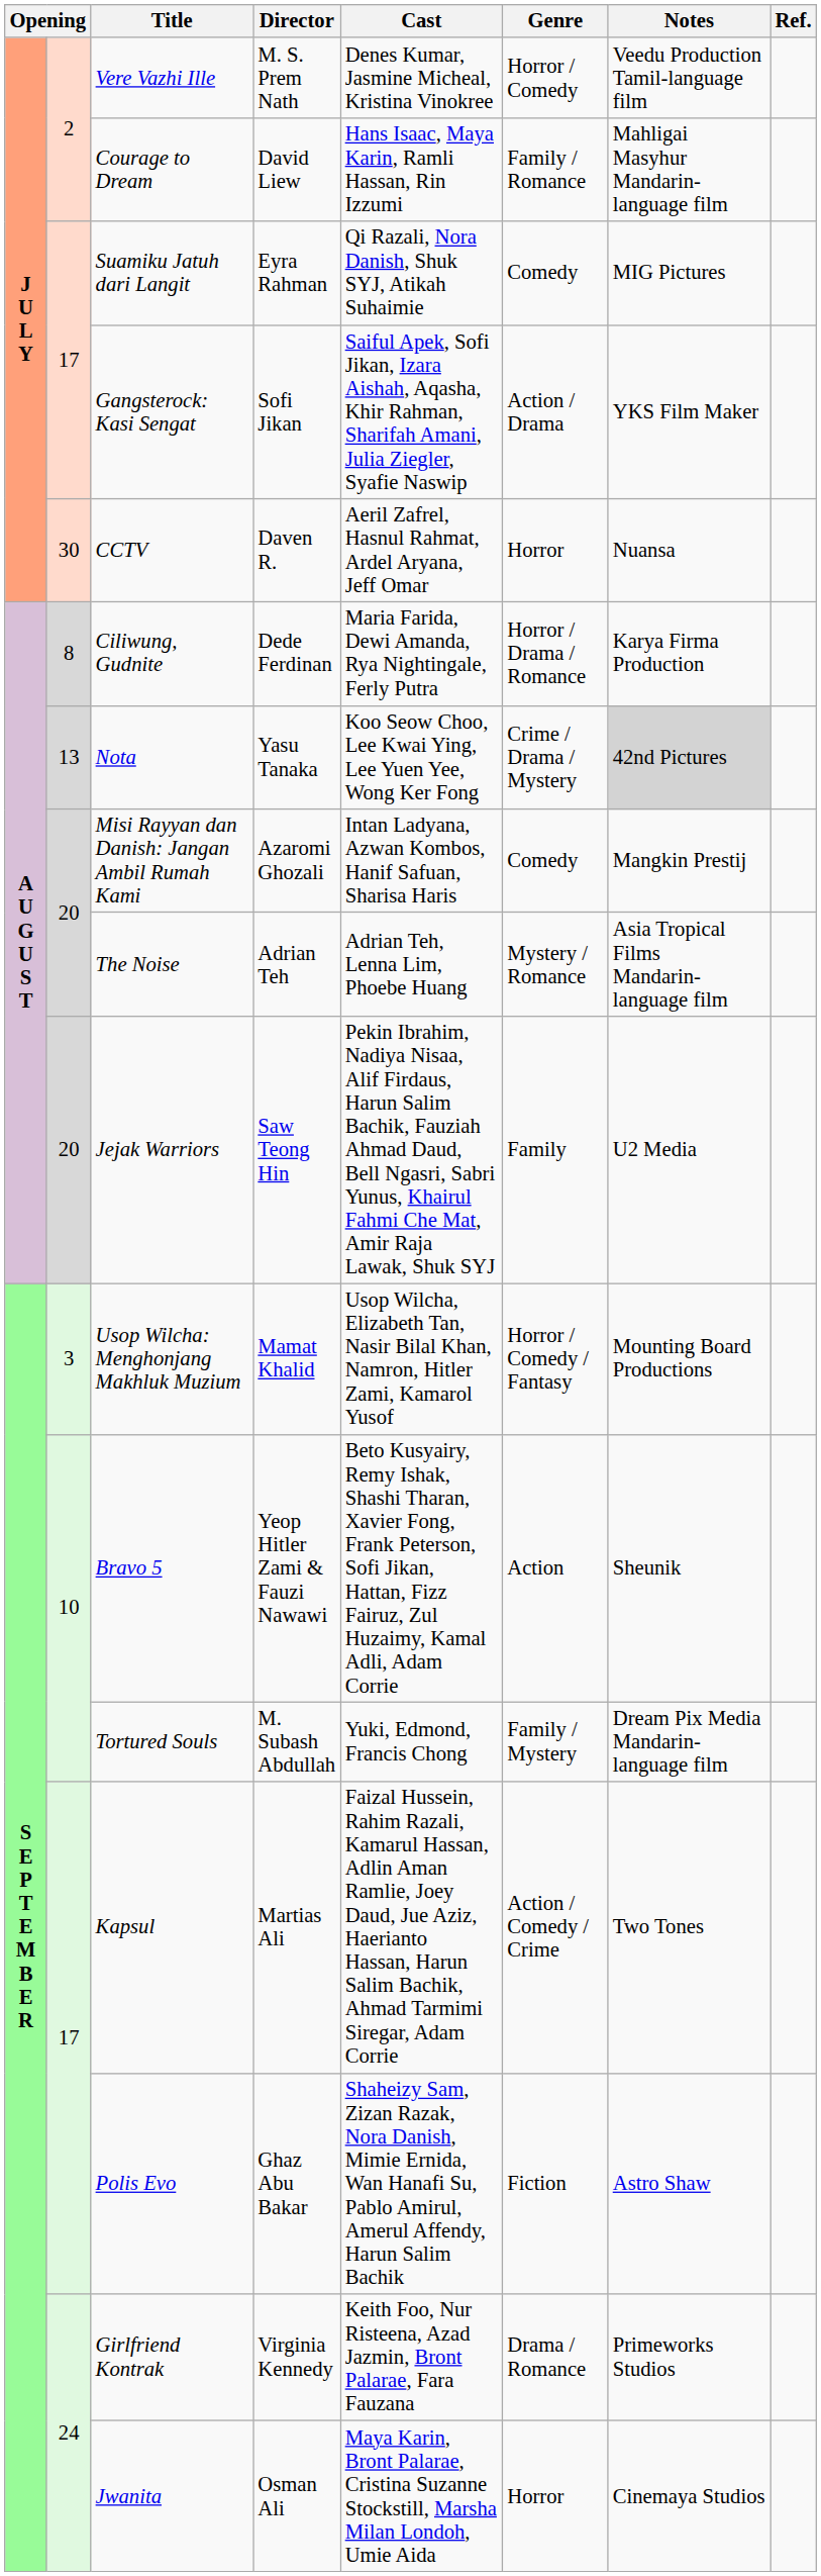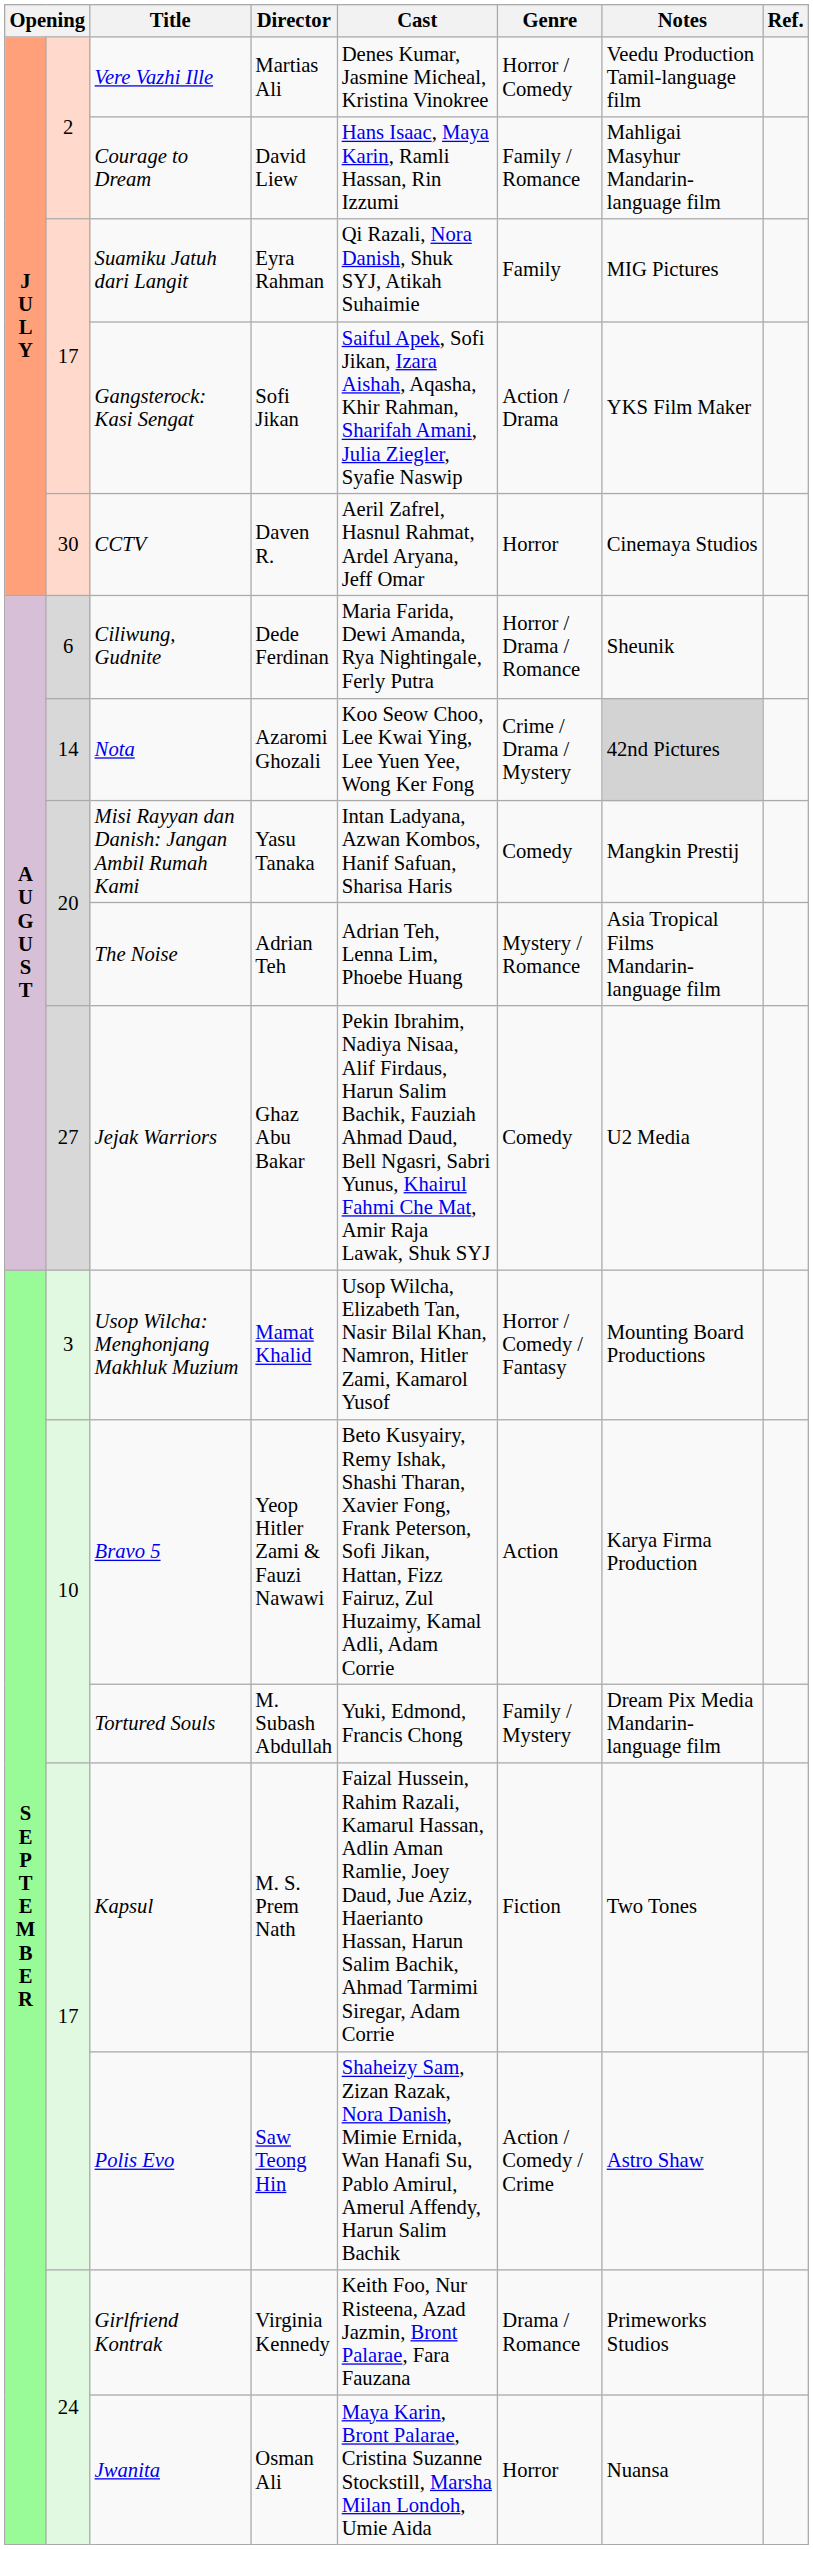 <table class="wikitable" width="100%">
 <tr>
 <th colspan="2">Opening</th>
 <th style="width:20%;">Title</th>
 <th style="width:10%;">Director</th>
 <th>Cast</th>
 <th style="width:13%">Genre</th>
 <th style="width:20%">Notes</th>
 <th>Ref.</th>
 </tr>
 <tr>
 <th rowspan=5 style="text-align:center; background:#ffa07a;">J<br>U<br>L<br>Y</th>
 <td rowspan=2 style="text-align:center; background:#ffdacc;">2</td>
 <td><em><a href='#'>Vere Vazhi Ille</a></em></td>
-<td>M. S. Prem Nath</td>
+<td>Martias Ali</td>
 <td>Denes Kumar, Jasmine Micheal, Kristina Vinokree</td>
 <td>Horror / Comedy</td>
 <td>Veedu Production<br>Tamil-language film</td>
 <td></td>
 </tr>
 <tr>
 <td><em>Courage to Dream</em></td>
 <td>David Liew</td>
 <td><a href='#'>Hans Isaac</a>, <a href='#'>Maya Karin</a>, Ramli Hassan, Rin Izzumi</td>
 <td>Family / Romance</td>
 <td>Mahligai Masyhur<br>Mandarin-language film</td>
 <td></td>
 </tr>
 <tr>
 <td rowspan=2 style="text-align:center; background:#ffdacc;">17</td>
 <td><em>Suamiku Jatuh dari Langit</em></td>
 <td>Eyra Rahman</td>
 <td>Qi Razali, <a href='#'>Nora Danish</a>, Shuk SYJ, Atikah Suhaimie</td>
-<td>Comedy</td>
+<td>Family</td>
 <td>MIG Pictures</td>
 <td></td>
 </tr>
 <tr>
 <td><em>Gangsterock: Kasi Sengat</em></td>
 <td>Sofi Jikan</td>
 <td><a href='#'>Saiful Apek</a>, Sofi Jikan, <a href='#'>Izara Aishah</a>, Aqasha, Khir Rahman, <a href='#'>Sharifah Amani</a>, <a href='#'>Julia Ziegler</a>, Syafie Naswip</td>
 <td>Action / Drama</td>
 <td>YKS Film Maker</td>
 <td></td>
 </tr>
 <tr>
 <td rowspan=1 style="text-align:center; background:#ffdacc;">30</td>
 <td><em>CCTV</em></td>
 <td>Daven R.</td>
 <td>Aeril Zafrel, Hasnul Rahmat, Ardel Aryana, Jeff Omar</td>
 <td>Horror</td>
-<td>Nuansa</td>
+<td>Cinemaya Studios</td>
 <td></td>
 </tr>
 <tr>
 <th rowspan=5 style="text-align:center; background:thistle;">A<br>U<br>G<br>U<br>S<br>T</th>
-<td rowspan=1 style="text-align:center; background:#d8d8d8;">8</td>
+<td rowspan=1 style="text-align:center; background:#d8d8d8;">6</td>
 <td><em>Ciliwung, Gudnite</em></td>
 <td>Dede Ferdinan</td>
 <td>Maria Farida, Dewi Amanda, Rya Nightingale, Ferly Putra</td>
 <td>Horror / Drama / Romance</td>
-<td>Karya Firma Production</td>
+<td>Sheunik</td>
 <td></td>
 </tr>
 <tr>
-<td rowspan=1 style="text-align:center; background:#d8d8d8;">13</td>
+<td rowspan=1 style="text-align:center; background:#d8d8d8;">14</td>
 <td><em><a href='#'>Nota</a></em></td>
-<td>Yasu Tanaka</td>
+<td>Azaromi Ghozali</td>
 <td>Koo Seow Choo, Lee Kwai Ying, Lee Yuen Yee, Wong Ker Fong</td>
 <td>Crime / Drama / Mystery</td>
 <td style="background: lightgrey;">42nd Pictures</td>
 <td></td>
 </tr>
 <tr>
 <td rowspan=2 style="text-align:center; background:#d8d8d8;">20</td>
 <td><em>Misi Rayyan dan Danish: Jangan Ambil Rumah Kami</em></td>
-<td>Azaromi Ghozali</td>
+<td>Yasu Tanaka</td>
 <td>Intan Ladyana, Azwan Kombos, Hanif Safuan, Sharisa Haris</td>
 <td>Comedy</td>
 <td>Mangkin Prestij</td>
 <td></td>
 </tr>
 <tr>
 <td><em>The Noise</em></td>
 <td>Adrian Teh</td>
 <td>Adrian Teh, Lenna Lim, Phoebe Huang</td>
 <td>Mystery / Romance</td>
 <td>Asia Tropical Films<br>Mandarin-language film</td>
 <td></td>
 </tr>
 <tr>
-<td rowspan=1 style="text-align:center; background:#d8d8d8;">20</td>
+<td rowspan=1 style="text-align:center; background:#d8d8d8;">27</td>
 <td><em>Jejak Warriors</em></td>
-<td><a href='#'>Saw Teong Hin</a></td>
+<td>Ghaz Abu Bakar</td>
 <td>Pekin Ibrahim, Nadiya Nisaa, Alif Firdaus, Harun Salim Bachik, Fauziah Ahmad Daud, Bell Ngasri, Sabri Yunus, <a href='#'>Khairul Fahmi Che Mat</a>, Amir Raja Lawak, Shuk SYJ</td>
-<td>Family</td>
+<td>Comedy</td>
 <td>U2 Media</td>
 <td></td>
 </tr>
 <tr>
 <th rowspan=7 style="text-align:center; background:#98fb98;">S<br>E<br>P<br>T<br>E<br>M<br>B<br>E<br>R</th>
 <td rowspan=1 style="text-align:center; background:#e0f9e0;">3</td>
 <td><em>Usop Wilcha: Menghonjang Makhluk Muzium</em></td>
 <td><a href='#'>Mamat Khalid</a></td>
 <td>Usop Wilcha, Elizabeth Tan, Nasir Bilal Khan, Namron, Hitler Zami, Kamarol Yusof</td>
 <td>Horror / Comedy / Fantasy</td>
 <td>Mounting Board Productions</td>
 <td></td>
 </tr>
 <tr>
 <td rowspan=2 style="text-align:center; background:#e0f9e0;">10</td>
 <td><em><a href='#'>Bravo 5</a></em></td>
 <td>Yeop Hitler Zami & Fauzi Nawawi</td>
 <td>Beto Kusyairy, Remy Ishak, Shashi Tharan, Xavier Fong, Frank Peterson, Sofi Jikan, Hattan, Fizz Fairuz, Zul Huzaimy, Kamal Adli, Adam Corrie</td>
 <td>Action</td>
-<td>Sheunik</td>
+<td>Karya Firma Production</td>
 <td></td>
 </tr>
 <tr>
 <td><em>Tortured Souls</em></td>
 <td>M. Subash Abdullah</td>
 <td>Yuki, Edmond, Francis Chong</td>
 <td>Family / Mystery</td>
 <td>Dream Pix Media<br>Mandarin-language film</td>
 <td></td>
 </tr>
 <tr>
 <td rowspan=2 style="text-align:center; background:#e0f9e0;">17</td>
 <td><em>Kapsul</em></td>
-<td>Martias Ali</td>
+<td>M. S. Prem Nath</td>
 <td>Faizal Hussein, Rahim Razali, Kamarul Hassan, Adlin Aman Ramlie, Joey Daud, Jue Aziz, Haerianto Hassan, Harun Salim Bachik, Ahmad Tarmimi Siregar, Adam Corrie</td>
-<td>Action / Comedy / Crime</td>
+<td>Fiction</td>
 <td>Two Tones</td>
 <td></td>
 </tr>
 <tr>
 <td><em><a href='#'>Polis Evo</a></em></td>
-<td>Ghaz Abu Bakar</td>
+<td><a href='#'>Saw Teong Hin</a></td>
 <td><a href='#'>Shaheizy Sam</a>, Zizan Razak, <a href='#'>Nora Danish</a>, Mimie Ernida, Wan Hanafi Su, Pablo Amirul, Amerul Affendy, Harun Salim Bachik</td>
-<td>Fiction</td>
+<td>Action / Comedy / Crime</td>
 <td><a href='#'>Astro Shaw</a></td>
 <td></td>
 </tr>
 <tr>
 <td rowspan=2 style="text-align:center; background:#e0f9e0;">24</td>
 <td><em>Girlfriend Kontrak</em></td>
 <td>Virginia Kennedy</td>
 <td>Keith Foo, Nur Risteena, Azad Jazmin, <a href='#'>Bront Palarae</a>, Fara Fauzana</td>
 <td>Drama / Romance</td>
 <td>Primeworks Studios</td>
 <td></td>
 </tr>
 <tr>
 <td><em><a href='#'>Jwanita</a></em></td>
 <td>Osman Ali</td>
 <td><a href='#'>Maya Karin</a>, <a href='#'>Bront Palarae</a>, Cristina Suzanne Stockstill, <a href='#'>Marsha Milan Londoh</a>, Umie Aida</td>
 <td>Horror</td>
-<td>Cinemaya Studios</td>
+<td>Nuansa</td>
 <td></td>
 </tr>
 </table>
